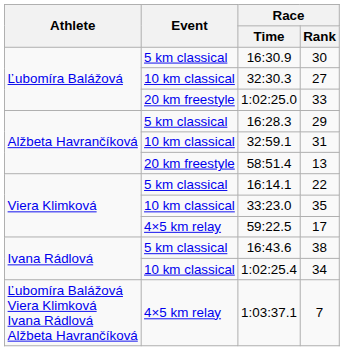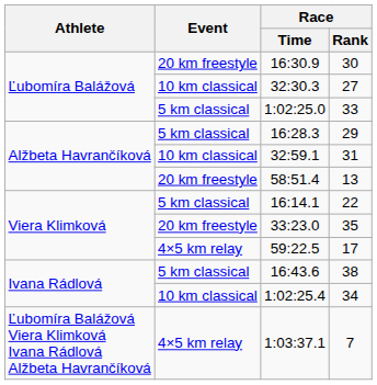 <table class="wikitable" style="font-size:90%">
 <tr>
 <th rowspan="2">Athlete</th>
 <th rowspan="2">Event</th>
 <th colspan="2">Race</th>
 </tr>
 <tr>
 <th>Time</th>
 <th>Rank</th>
 </tr>
 <tr align="center">
 <td align="left" rowspan=3><a href='#'>Ľubomíra Balážová</a></td>
-<td align="left"><a href='#'>5 km classical</a></td>
+<td align="left"><a href='#'>20 km freestyle</a></td>
 <td>16:30.9</td>
 <td>30</td>
 </tr>
 <tr align="center">
 <td align="left"><a href='#'>10 km classical</a></td>
 <td>32:30.3</td>
 <td>27</td>
 </tr>
 <tr align="center">
-<td align="left"><a href='#'>20 km freestyle</a></td>
+<td align="left"><a href='#'>5 km classical</a></td>
 <td>1:02:25.0</td>
 <td>33</td>
 </tr>
 <tr align="center">
 <td align="left" rowspan=3><a href='#'>Alžbeta Havrančíková</a></td>
 <td align="left"><a href='#'>5 km classical</a></td>
 <td>16:28.3</td>
 <td>29</td>
 </tr>
 <tr align="center">
 <td align="left"><a href='#'>10 km classical</a></td>
 <td>32:59.1</td>
 <td>31</td>
 </tr>
 <tr align="center">
 <td align="left"><a href='#'>20 km freestyle</a></td>
 <td>58:51.4</td>
 <td>13</td>
 </tr>
 <tr align="center">
 <td align="left" rowspan=3><a href='#'>Viera Klimková</a></td>
 <td align="left"><a href='#'>5 km classical</a></td>
 <td>16:14.1</td>
 <td>22</td>
 </tr>
 <tr align="center">
-<td align="left"><a href='#'>10 km classical</a></td>
+<td align="left"><a href='#'>20 km freestyle</a></td>
 <td>33:23.0</td>
 <td>35</td>
 </tr>
 <tr align="center">
 <td align="left"><a href='#'>4×5 km relay</a></td>
 <td>59:22.5</td>
 <td>17</td>
 </tr>
 <tr align="center">
 <td align="left" rowspan=2><a href='#'>Ivana Rádlová</a></td>
 <td align="left"><a href='#'>5 km classical</a></td>
 <td>16:43.6</td>
 <td>38</td>
 </tr>
 <tr align="center">
 <td align="left"><a href='#'>10 km classical</a></td>
 <td>1:02:25.4</td>
 <td>34</td>
 </tr>
 <tr align="center">
 <td align="left"><a href='#'>Ľubomíra Balážová</a> <br> <a href='#'>Viera Klimková</a> <br> <a href='#'>Ivana Rádlová</a> <br> <a href='#'>Alžbeta Havrančíková</a></td>
 <td align="left"><a href='#'>4×5 km relay</a></td>
 <td>1:03:37.1</td>
 <td>7</td>
 </tr>
 </table>
